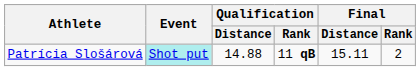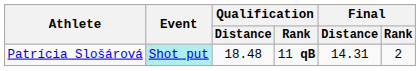 <table class=wikitable style="font-size:90%">
 <tr>
 <th rowspan=2>Athlete</th>
 <th rowspan=2>Event</th>
 <th colspan=2>Qualification</th>
 <th colspan=2>Final</th>
 </tr>
 <tr style="font-size:95%">
 <th>Distance</th>
 <th>Rank</th>
 <th>Distance</th>
 <th>Rank</th>
 </tr>
 <tr align=center>
 <td align=left><a href='#'>Patrícia Slošárová</a></td>
 <td align=left style="background: paleturquoise;"><a href='#'>Shot put</a></td>
-<td>14.88</td>
+<td>18.48</td>
 <td>11 <strong>qB</strong></td>
-<td>15.11</td>
+<td>14.31</td>
 <td>2</td>
 </tr>
 </table>
